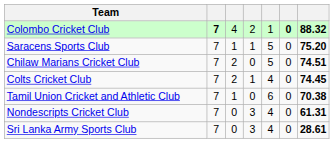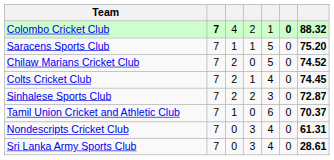 <table class="wikitable" style="text-align:center">
 <tr>
 <th style="width:300px">Team</th>
 <th width="20"></th>
 <th width="20"></th>
 <th width="20"></th>
 <th width="20"></th>
 <th width="20"></th>
 <th width="20"></th>
 </tr>
 <tr style="background:#cfc">
 <td style="text-align:left"><a href='#'>Colombo Cricket Club</a></td>
 <td><strong>7</strong></td>
 <td>4</td>
 <td>2</td>
 <td>1</td>
 <td><strong>0</strong></td>
 <td><strong>88.32</strong></td>
 </tr>
 <tr>
 <td style="text-align:left"><a href='#'>Saracens Sports Club</a></td>
 <td>7</td>
 <td>1</td>
 <td>1</td>
 <td>5</td>
 <td>0</td>
 <td><strong>75.20</strong></td>
 </tr>
 <tr>
 <td style="text-align:left"><a href='#'>Chilaw Marians Cricket Club</a></td>
 <td>7</td>
 <td>2</td>
 <td>0</td>
 <td>5</td>
 <td>0</td>
-<td><strong>74.51</strong></td>
+<td><strong>74.52</strong></td>
 </tr>
 <tr>
 <td style="text-align:left"><a href='#'>Colts Cricket Club</a></td>
 <td>7</td>
 <td>2</td>
 <td>1</td>
 <td>4</td>
 <td>0</td>
 <td><strong>74.45</strong></td>
 </tr>
 <tr>
+<td style="text-align:left"><a href='#'>Sinhalese Sports Club</a></td>
+<td>7</td>
+<td>2</td>
+<td>2</td>
+<td>3</td>
+<td>0</td>
+<td><strong>72.87</strong></td>
+</tr>
+<tr>
 <td style="text-align:left"><a href='#'>Tamil Union Cricket and Athletic Club</a></td>
 <td>7</td>
 <td>1</td>
 <td>0</td>
 <td>6</td>
 <td>0</td>
-<td><strong>70.38</strong></td>
+<td><strong>70.37</strong></td>
 </tr>
 <tr>
 <td style="text-align:left"><a href='#'>Nondescripts Cricket Club</a></td>
 <td>7</td>
 <td>0</td>
 <td>3</td>
 <td>4</td>
 <td>0</td>
 <td><strong>61.31</strong></td>
 </tr>
 <tr>
 <td style="text-align:left"><a href='#'>Sri Lanka Army Sports Club</a></td>
 <td>7</td>
 <td>0</td>
 <td>3</td>
 <td>4</td>
 <td>0</td>
 <td><strong>28.61</strong></td>
 </tr>
 </table>
